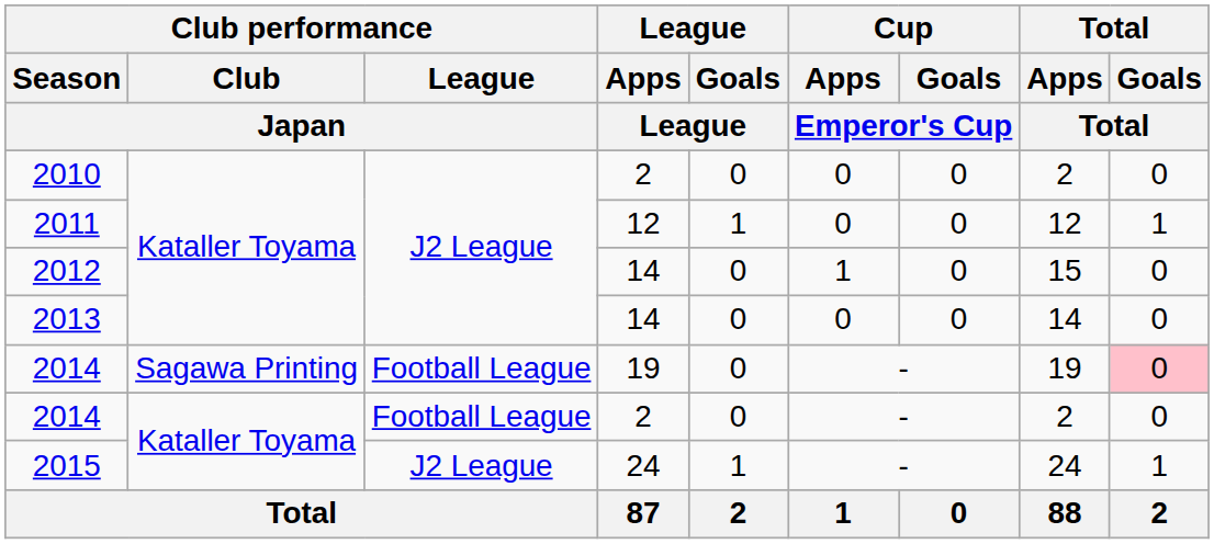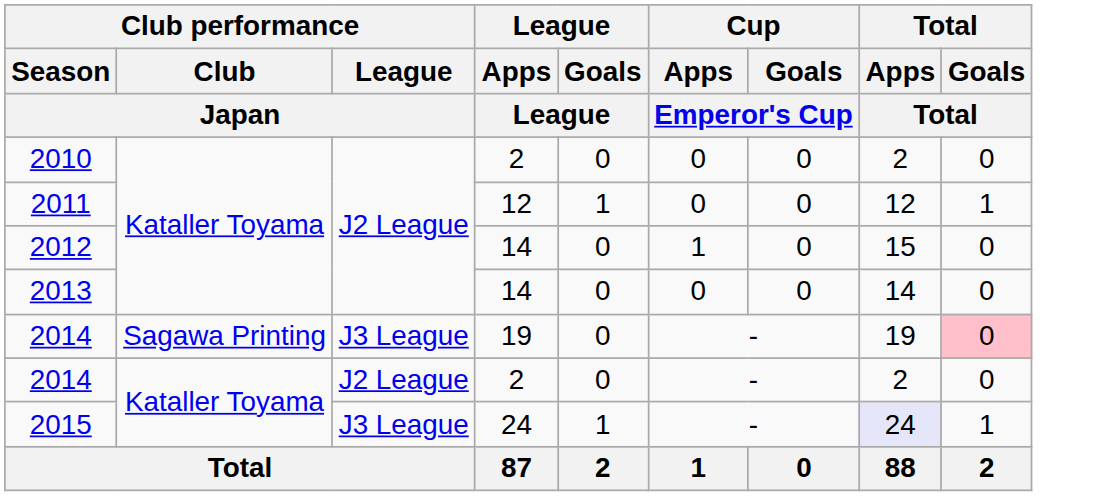 <table class="wikitable" style="text-align:center;">
 <tr>
 <th colspan=3>Club performance</th>
 <th colspan=2>League</th>
 <th colspan=2>Cup</th>
 <th colspan=2>Total</th>
 </tr>
 <tr>
 <th>Season</th>
 <th>Club</th>
 <th>League</th>
 <th>Apps</th>
 <th>Goals</th>
 <th>Apps</th>
 <th>Goals</th>
 <th>Apps</th>
 <th>Goals</th>
 </tr>
 <tr>
 <th colspan=3>Japan</th>
 <th colspan=2>League</th>
 <th colspan=2><a href='#'>Emperor's Cup</a></th>
 <th colspan=2>Total</th>
 </tr>
 <tr>
 <td><a href='#'>2010</a></td>
 <td rowspan="4"><a href='#'>Kataller Toyama</a></td>
 <td rowspan="4"><a href='#'>J2 League</a></td>
 <td>2</td>
 <td>0</td>
 <td>0</td>
 <td>0</td>
 <td>2</td>
 <td>0</td>
 </tr>
 <tr>
 <td><a href='#'>2011</a></td>
 <td>12</td>
 <td>1</td>
 <td>0</td>
 <td>0</td>
 <td>12</td>
 <td>1</td>
 </tr>
 <tr>
 <td><a href='#'>2012</a></td>
 <td>14</td>
 <td>0</td>
 <td>1</td>
 <td>0</td>
 <td>15</td>
 <td>0</td>
 </tr>
 <tr>
 <td><a href='#'>2013</a></td>
 <td>14</td>
 <td>0</td>
 <td>0</td>
 <td>0</td>
 <td>14</td>
 <td>0</td>
 </tr>
 <tr>
 <td><a href='#'>2014</a></td>
 <td><a href='#'>Sagawa Printing</a></td>
-<td><a href='#'>Football League</a></td>
+<td><a href='#'>J3 League</a></td>
 <td>19</td>
 <td>0</td>
 <td colspan="2">-</td>
 <td>19</td>
 <td style="background: pink;">0</td>
 </tr>
 <tr>
 <td><a href='#'>2014</a></td>
 <td rowspan="2"><a href='#'>Kataller Toyama</a></td>
-<td><a href='#'>Football League</a></td>
+<td><a href='#'>J2 League</a></td>
 <td>2</td>
 <td>0</td>
 <td colspan="2">-</td>
 <td>2</td>
 <td>0</td>
 </tr>
 <tr>
 <td><a href='#'>2015</a></td>
-<td><a href='#'>J2 League</a></td>
+<td><a href='#'>J3 League</a></td>
 <td>24</td>
 <td>1</td>
 <td colspan="2">-</td>
-<td>24</td>
+<td style="background: lavender;">24</td>
 <td>1</td>
 </tr>
 <tr>
 <th colspan=3>Total</th>
 <th>87</th>
 <th>2</th>
 <th>1</th>
 <th>0</th>
 <th>88</th>
 <th>2</th>
 </tr>
 </table>
